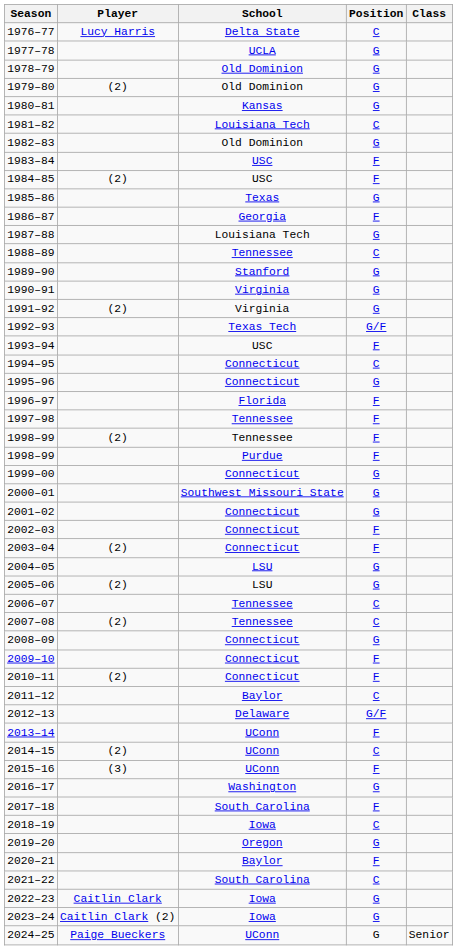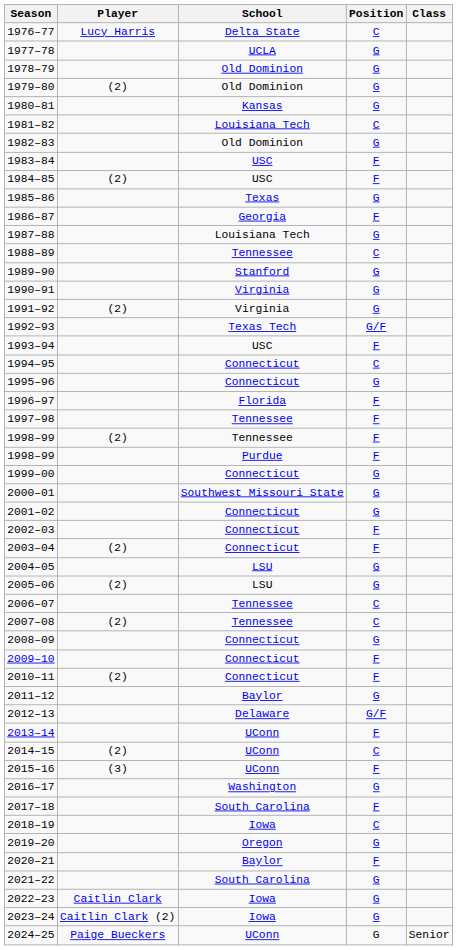 <table class="wikitable sortable" style="text-align:center;">
 <tr>
 <th>Season</th>
 <th>Player</th>
 <th>School</th>
 <th>Position</th>
 <th>Class</th>
 </tr>
 <tr>
 <td>1976–77</td>
 <td><a href='#'>Lucy Harris</a></td>
 <td><a href='#'>Delta State</a></td>
 <td><a href='#'>C</a></td>
 <td></td>
 </tr>
 <tr>
 <td>1977–78</td>
 <td></td>
 <td><a href='#'>UCLA</a></td>
 <td><a href='#'>G</a></td>
 <td></td>
 </tr>
 <tr>
 <td>1978–79</td>
 <td></td>
 <td><a href='#'>Old Dominion</a></td>
 <td><a href='#'>G</a></td>
 <td></td>
 </tr>
 <tr>
 <td>1979–80</td>
 <td> (2)</td>
 <td>Old Dominion</td>
 <td><a href='#'>G</a></td>
 <td></td>
 </tr>
 <tr>
 <td>1980–81</td>
 <td></td>
 <td><a href='#'>Kansas</a></td>
 <td><a href='#'>G</a></td>
 <td></td>
 </tr>
 <tr>
 <td>1981–82</td>
 <td></td>
 <td><a href='#'>Louisiana Tech</a></td>
 <td><a href='#'>C</a></td>
 <td></td>
 </tr>
 <tr>
 <td>1982–83</td>
 <td></td>
 <td>Old Dominion</td>
 <td><a href='#'>G</a></td>
 <td></td>
 </tr>
 <tr>
 <td>1983–84</td>
 <td></td>
 <td><a href='#'>USC</a></td>
 <td><a href='#'>F</a></td>
 <td></td>
 </tr>
 <tr>
 <td>1984–85</td>
 <td> (2)</td>
 <td>USC</td>
 <td><a href='#'>F</a></td>
 <td></td>
 </tr>
 <tr>
 <td>1985–86</td>
 <td></td>
 <td><a href='#'>Texas</a></td>
 <td><a href='#'>G</a></td>
 <td></td>
 </tr>
 <tr>
 <td>1986–87</td>
 <td></td>
 <td><a href='#'>Georgia</a></td>
 <td><a href='#'>F</a></td>
 <td></td>
 </tr>
 <tr>
 <td>1987–88</td>
 <td></td>
 <td>Louisiana Tech</td>
 <td><a href='#'>G</a></td>
 <td></td>
 </tr>
 <tr>
 <td>1988–89</td>
 <td></td>
 <td><a href='#'>Tennessee</a></td>
 <td><a href='#'>C</a></td>
 <td></td>
 </tr>
 <tr>
 <td>1989–90</td>
 <td></td>
 <td><a href='#'>Stanford</a></td>
 <td><a href='#'>G</a></td>
 <td></td>
 </tr>
 <tr>
 <td>1990–91</td>
 <td></td>
 <td><a href='#'>Virginia</a></td>
 <td><a href='#'>G</a></td>
 <td></td>
 </tr>
 <tr>
 <td>1991–92</td>
 <td> (2)</td>
 <td>Virginia</td>
 <td><a href='#'>G</a></td>
 <td></td>
 </tr>
 <tr>
 <td>1992–93</td>
 <td></td>
 <td><a href='#'>Texas Tech</a></td>
 <td><a href='#'>G/F</a></td>
 <td></td>
 </tr>
 <tr>
 <td>1993–94</td>
 <td></td>
 <td>USC</td>
 <td><a href='#'>F</a></td>
 <td></td>
 </tr>
 <tr>
 <td>1994–95</td>
 <td></td>
 <td><a href='#'>Connecticut</a></td>
 <td><a href='#'>C</a></td>
 <td></td>
 </tr>
 <tr>
 <td>1995–96</td>
 <td></td>
 <td><a href='#'>Connecticut</a></td>
 <td><a href='#'>G</a></td>
 <td></td>
 </tr>
 <tr>
 <td>1996–97</td>
 <td></td>
 <td><a href='#'>Florida</a></td>
 <td><a href='#'>F</a></td>
 <td></td>
 </tr>
 <tr>
 <td>1997–98</td>
 <td></td>
 <td><a href='#'>Tennessee</a></td>
 <td><a href='#'>F</a></td>
 <td></td>
 </tr>
 <tr>
 <td>1998–99</td>
 <td> (2)</td>
 <td>Tennessee</td>
 <td><a href='#'>F</a></td>
 <td></td>
 </tr>
 <tr>
 <td>1998–99</td>
 <td></td>
 <td><a href='#'>Purdue</a></td>
 <td><a href='#'>F</a></td>
 <td></td>
 </tr>
 <tr>
 <td>1999–00</td>
 <td></td>
 <td><a href='#'>Connecticut</a></td>
 <td><a href='#'>G</a></td>
 <td></td>
 </tr>
 <tr>
 <td>2000–01</td>
 <td></td>
 <td><a href='#'>Southwest Missouri State</a></td>
 <td><a href='#'>G</a></td>
 <td></td>
 </tr>
 <tr>
 <td>2001–02</td>
 <td></td>
 <td><a href='#'>Connecticut</a></td>
 <td><a href='#'>G</a></td>
 <td></td>
 </tr>
 <tr>
 <td>2002–03</td>
 <td></td>
 <td><a href='#'>Connecticut</a></td>
 <td><a href='#'>F</a></td>
 <td></td>
 </tr>
 <tr>
 <td>2003–04</td>
 <td> (2)</td>
 <td><a href='#'>Connecticut</a></td>
 <td><a href='#'>F</a></td>
 <td></td>
 </tr>
 <tr>
 <td>2004–05</td>
 <td></td>
 <td><a href='#'>LSU</a></td>
 <td><a href='#'>G</a></td>
 <td></td>
 </tr>
 <tr>
 <td>2005–06</td>
 <td> (2)</td>
 <td>LSU</td>
 <td><a href='#'>G</a></td>
 <td></td>
 </tr>
 <tr>
 <td>2006–07</td>
 <td></td>
 <td><a href='#'>Tennessee</a></td>
 <td><a href='#'>C</a></td>
 <td></td>
 </tr>
 <tr>
 <td>2007–08</td>
 <td> (2)</td>
 <td><a href='#'>Tennessee</a></td>
 <td><a href='#'>C</a></td>
 <td></td>
 </tr>
 <tr>
 <td>2008–09</td>
 <td></td>
 <td><a href='#'>Connecticut</a></td>
 <td><a href='#'>G</a></td>
 <td></td>
 </tr>
 <tr>
 <td><a href='#'>2009–10</a></td>
 <td></td>
 <td><a href='#'>Connecticut</a></td>
 <td><a href='#'>F</a></td>
 <td></td>
 </tr>
 <tr>
 <td>2010–11</td>
 <td> (2)</td>
 <td><a href='#'>Connecticut</a></td>
 <td><a href='#'>F</a></td>
 <td></td>
 </tr>
 <tr>
 <td>2011–12</td>
 <td></td>
 <td><a href='#'>Baylor</a></td>
-<td><a href='#'>C</a></td>
+<td><a href='#'>G</a></td>
 <td></td>
 </tr>
 <tr>
 <td>2012–13</td>
 <td></td>
 <td><a href='#'>Delaware</a></td>
 <td><a href='#'>G/F</a></td>
 <td></td>
 </tr>
 <tr>
 <td><a href='#'>2013–14</a></td>
 <td></td>
 <td><a href='#'>UConn</a></td>
 <td><a href='#'>F</a></td>
 <td></td>
 </tr>
 <tr>
 <td>2014–15</td>
 <td> (2)</td>
 <td><a href='#'>UConn</a></td>
 <td><a href='#'>C</a></td>
 <td></td>
 </tr>
 <tr>
 <td>2015–16</td>
 <td> (3)</td>
 <td><a href='#'>UConn</a></td>
 <td><a href='#'>F</a></td>
 <td></td>
 </tr>
 <tr>
 <td>2016–17</td>
 <td></td>
 <td><a href='#'>Washington</a></td>
 <td><a href='#'>G</a></td>
 <td></td>
 </tr>
 <tr>
 <td>2017–18</td>
 <td></td>
 <td><a href='#'>South Carolina</a></td>
 <td><a href='#'>F</a></td>
 <td></td>
 </tr>
 <tr>
 <td>2018–19</td>
 <td></td>
 <td><a href='#'>Iowa</a></td>
 <td><a href='#'>C</a></td>
 <td></td>
 </tr>
 <tr>
 <td>2019–20</td>
 <td></td>
 <td><a href='#'>Oregon</a></td>
 <td><a href='#'>G</a></td>
 <td></td>
 </tr>
 <tr>
 <td>2020–21</td>
 <td></td>
 <td><a href='#'>Baylor</a></td>
 <td><a href='#'>F</a></td>
 <td></td>
 </tr>
 <tr>
 <td>2021–22</td>
 <td></td>
 <td><a href='#'>South Carolina</a></td>
-<td><a href='#'>C</a></td>
+<td><a href='#'>G</a></td>
 <td></td>
 </tr>
 <tr>
 <td>2022–23</td>
 <td><a href='#'>Caitlin Clark</a></td>
 <td><a href='#'>Iowa</a></td>
 <td><a href='#'>G</a></td>
 <td></td>
 </tr>
 <tr>
 <td>2023–24</td>
 <td><a href='#'>Caitlin Clark</a> (2)</td>
 <td><a href='#'>Iowa</a></td>
 <td><a href='#'>G</a></td>
 <td></td>
 </tr>
 <tr>
 <td>2024–25</td>
 <td><a href='#'>Paige Bueckers</a></td>
 <td><a href='#'>UConn</a></td>
 <td>G</td>
 <td>Senior</td>
 </tr>
 </table>
